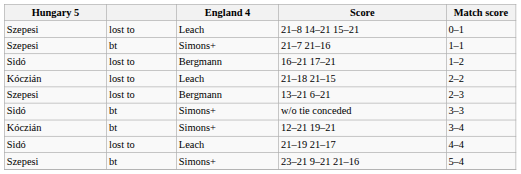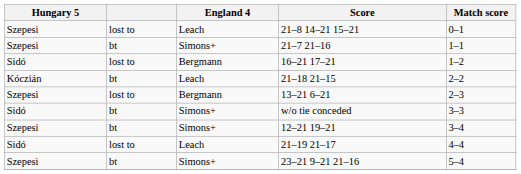 <table class="wikitable">
 <tr>
 <th width=150> Hungary 5</th>
 <th width=100></th>
 <th width=150> England 4</th>
 <th width=250>Score</th>
 <th width=100>Match score</th>
 </tr>
 <tr>
 <td>Szepesi</td>
 <td>lost to</td>
 <td>Leach</td>
 <td>21–8 14–21 15–21</td>
 <td>0–1</td>
 </tr>
 <tr>
 <td>Szepesi</td>
 <td>bt</td>
 <td>Simons+</td>
 <td>21–7 21–16</td>
 <td>1–1</td>
 </tr>
 <tr>
 <td>Sidó</td>
 <td>lost to</td>
 <td>Bergmann</td>
 <td>16–21 17–21</td>
 <td>1–2</td>
 </tr>
 <tr>
 <td>Kóczián</td>
-<td>lost to</td>
+<td>bt</td>
 <td>Leach</td>
 <td>21–18 21–15</td>
 <td>2–2</td>
 </tr>
 <tr>
 <td>Szepesi</td>
 <td>lost to</td>
 <td>Bergmann</td>
 <td>13–21 6–21</td>
 <td>2–3</td>
 </tr>
 <tr>
 <td>Sidó</td>
 <td>bt</td>
 <td>Simons+</td>
 <td>w/o tie conceded</td>
 <td>3–3</td>
 </tr>
 <tr>
-<td>Kóczián</td>
+<td>Szepesi</td>
 <td>bt</td>
 <td>Simons+</td>
 <td>12–21 19–21</td>
 <td>3–4</td>
 </tr>
 <tr>
 <td>Sidó</td>
 <td>lost to</td>
 <td>Leach</td>
 <td>21–19 21–17</td>
 <td>4–4</td>
 </tr>
 <tr>
 <td>Szepesi</td>
 <td>bt</td>
 <td>Simons+</td>
 <td>23–21 9–21 21–16</td>
 <td>5–4</td>
 </tr>
 <tr>
 </tr>
 </table>
